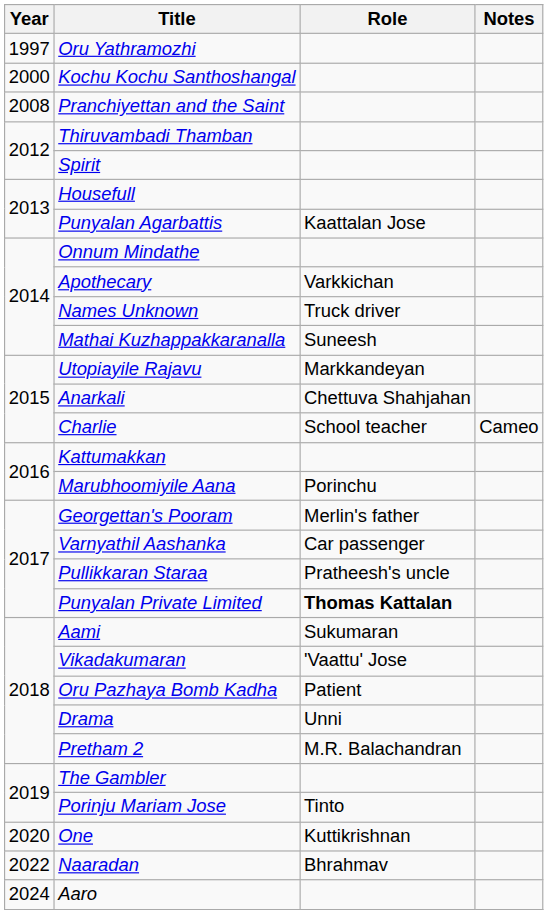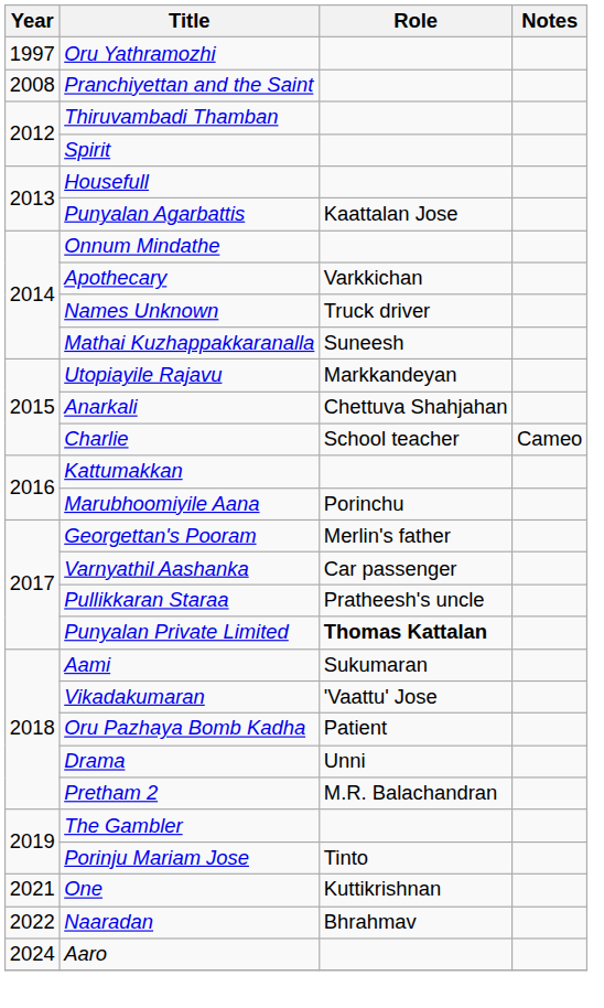 <table class="wikitable sortable">
 <tr>
 <th>Year</th>
 <th>Title</th>
 <th>Role</th>
 <th class="unsortable">Notes</th>
 </tr>
 <tr>
 <td>1997</td>
 <td><em><a href='#'>Oru Yathramozhi</a></em></td>
-<td></td>
-<td></td>
-</tr>
-<tr>
-<td>2000</td>
-<td><em><a href='#'>Kochu Kochu Santhoshangal</a></em></td>
 <td></td>
 <td></td>
 </tr>
 <tr>
 <td>2008</td>
 <td><em><a href='#'>Pranchiyettan and the Saint</a></em></td>
 <td></td>
 <td></td>
 </tr>
 <tr>
 <td rowspan=2>2012</td>
 <td><em><a href='#'>Thiruvambadi Thamban</a></em></td>
 <td></td>
 <td></td>
 </tr>
 <tr>
 <td><em><a href='#'>Spirit</a></em></td>
 <td></td>
 <td></td>
 </tr>
 <tr>
 <td rowspan=2>2013</td>
 <td><em><a href='#'>Housefull</a></em></td>
 <td></td>
 <td></td>
 </tr>
 <tr>
 <td><em><a href='#'>Punyalan Agarbattis</a></em></td>
 <td>Kaattalan Jose</td>
 <td></td>
 </tr>
 <tr>
 <td rowspan=4>2014</td>
 <td><em><a href='#'>Onnum Mindathe</a></em></td>
 <td></td>
 <td></td>
 </tr>
 <tr>
 <td><em><a href='#'>Apothecary</a></em></td>
 <td>Varkkichan</td>
 <td></td>
 </tr>
 <tr>
 <td><em><a href='#'>Names Unknown</a></em></td>
 <td>Truck driver</td>
 <td></td>
 </tr>
 <tr>
 <td><em><a href='#'>Mathai Kuzhappakkaranalla</a></em></td>
 <td>Suneesh</td>
 <td></td>
 </tr>
 <tr>
 <td rowspan=3>2015</td>
 <td><em><a href='#'>Utopiayile Rajavu</a></em></td>
 <td>Markkandeyan</td>
 <td></td>
 </tr>
 <tr>
 <td><em><a href='#'>Anarkali</a></em></td>
 <td>Chettuva Shahjahan</td>
 <td></td>
 </tr>
 <tr>
 <td><em><a href='#'>Charlie</a></em> </td>
 <td>School teacher</td>
 <td>Cameo</td>
 </tr>
 <tr>
 <td rowspan=2>2016</td>
 <td><em><a href='#'>Kattumakkan</a></em></td>
 <td></td>
 <td></td>
 </tr>
 <tr>
 <td><em><a href='#'>Marubhoomiyile Aana</a></em></td>
 <td>Porinchu</td>
 <td></td>
 </tr>
 <tr>
 <td rowspan=4>2017</td>
 <td><em><a href='#'>Georgettan's Pooram</a></em></td>
 <td>Merlin's father</td>
 <td></td>
 </tr>
 <tr>
 <td><em><a href='#'>Varnyathil Aashanka</a></em></td>
 <td>Car passenger</td>
 <td></td>
 </tr>
 <tr>
 <td><em><a href='#'>Pullikkaran Staraa</a></em></td>
 <td>Pratheesh's uncle</td>
 <td></td>
 </tr>
 <tr>
 <td><em><a href='#'>Punyalan Private Limited</a></em></td>
 <td><strong>Thomas Kattalan</strong></td>
 <td></td>
 </tr>
 <tr>
 <td rowspan=5>2018</td>
 <td><em><a href='#'>Aami</a></em></td>
 <td>Sukumaran</td>
 <td></td>
 </tr>
 <tr>
 <td><em><a href='#'>Vikadakumaran</a></em></td>
 <td>'Vaattu' Jose</td>
 <td></td>
 </tr>
 <tr>
 <td><em><a href='#'>Oru Pazhaya Bomb Kadha</a></em></td>
 <td>Patient</td>
 <td></td>
 </tr>
 <tr>
 <td><em><a href='#'>Drama</a></em></td>
 <td>Unni</td>
 <td></td>
 </tr>
 <tr>
 <td><em><a href='#'>Pretham 2</a></em></td>
 <td>M.R. Balachandran</td>
 <td></td>
 </tr>
 <tr>
 <td rowspan=2>2019</td>
 <td><em><a href='#'>The Gambler</a></em></td>
 <td></td>
 <td></td>
 </tr>
 <tr>
 <td><em><a href='#'>Porinju Mariam Jose</a></em></td>
 <td>Tinto</td>
 <td></td>
 </tr>
 <tr>
-<td>2020</td>
+<td>2021</td>
 <td><em><a href='#'>One</a></em></td>
 <td>Kuttikrishnan</td>
 <td></td>
 </tr>
 <tr>
 <td>2022</td>
 <td><em><a href='#'>Naaradan</a></em></td>
 <td>Bhrahmav</td>
 <td></td>
 </tr>
 <tr>
 <td>2024</td>
 <td><em>Aaro</em></td>
 <td></td>
 <td></td>
 </tr>
 <tr>
 </tr>
 </table>
